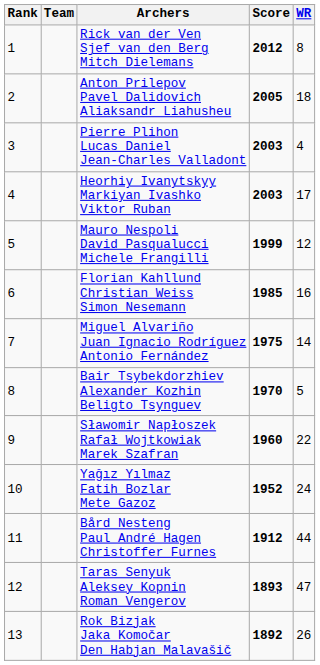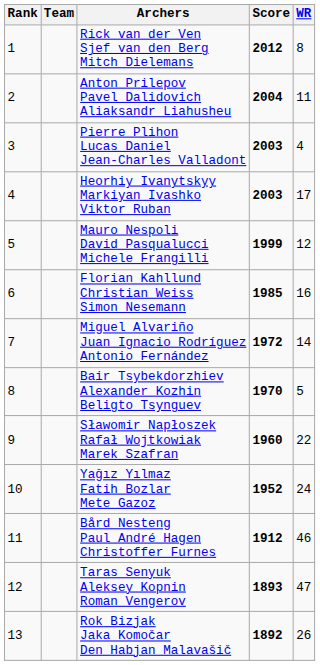 <table class="wikitable sortable" style="font-size:95%; text-align:left;">
 <tr>
 <th>Rank</th>
 <th>Team</th>
 <th>Archers</th>
 <th>Score</th>
 <th><a href='#'>WR</a></th>
 </tr>
 <tr>
 <td>1</td>
 <td></td>
 <td><a href='#'>Rick van der Ven</a><br><a href='#'>Sjef van den Berg</a><br><a href='#'>Mitch Dielemans</a></td>
 <td><strong>2012</strong></td>
 <td>8</td>
 </tr>
 <tr>
 <td>2</td>
 <td></td>
 <td><a href='#'>Anton Prilepov</a><br><a href='#'>Pavel Dalidovich</a><br><a href='#'>Aliaksandr Liahusheu</a></td>
-<td><strong>2005</strong></td>
-<td>18</td>
+<td><strong>2004</strong></td>
+<td>11</td>
 </tr>
 <tr>
 <td>3</td>
 <td></td>
 <td><a href='#'>Pierre Plihon</a><br><a href='#'>Lucas Daniel</a><br><a href='#'>Jean-Charles Valladont</a></td>
 <td><strong>2003</strong></td>
 <td>4</td>
 </tr>
 <tr>
 <td>4</td>
 <td></td>
 <td><a href='#'>Heorhiy Ivanytskyy</a><br><a href='#'>Markiyan Ivashko</a><br><a href='#'>Viktor Ruban</a></td>
 <td><strong>2003</strong></td>
 <td>17</td>
 </tr>
 <tr>
 <td>5</td>
 <td></td>
 <td><a href='#'>Mauro Nespoli</a><br><a href='#'>David Pasqualucci</a><br><a href='#'>Michele Frangilli</a></td>
 <td><strong> 1999</strong></td>
 <td>12</td>
 </tr>
 <tr>
 <td>6</td>
 <td></td>
 <td><a href='#'>Florian Kahllund</a><br><a href='#'>Christian Weiss</a><br><a href='#'>Simon Nesemann</a></td>
 <td><strong>1985</strong></td>
 <td>16</td>
 </tr>
 <tr>
 <td>7</td>
 <td></td>
 <td><a href='#'>Miguel Alvariño</a><br><a href='#'>Juan Ignacio Rodríguez</a><br><a href='#'>Antonio Fernández</a></td>
-<td><strong> 1975</strong></td>
+<td><strong> 1972</strong></td>
 <td>14</td>
 </tr>
 <tr>
 <td>8</td>
 <td></td>
 <td><a href='#'>Bair Tsybekdorzhiev</a><br><a href='#'>Alexander Kozhin</a><br><a href='#'>Beligto Tsynguev</a></td>
 <td><strong>1970</strong></td>
 <td>5</td>
 </tr>
 <tr>
 <td>9</td>
 <td></td>
 <td><a href='#'>Sławomir Napłoszek</a><br><a href='#'>Rafał Wojtkowiak</a><br><a href='#'>Marek Szafran</a></td>
 <td><strong>1960</strong></td>
 <td>22</td>
 </tr>
 <tr>
 <td>10</td>
 <td></td>
 <td><a href='#'>Yağız Yılmaz</a><br><a href='#'>Fatih Bozlar</a><br><a href='#'>Mete Gazoz</a></td>
 <td><strong>1952</strong></td>
 <td>24</td>
 </tr>
 <tr>
 <td>11</td>
 <td></td>
 <td><a href='#'>Bård Nesteng</a><br><a href='#'>Paul André Hagen</a><br><a href='#'>Christoffer Furnes</a></td>
 <td><strong> 1912</strong></td>
-<td>44</td>
+<td>46</td>
 </tr>
 <tr>
 <td>12</td>
 <td></td>
 <td><a href='#'>Taras Senyuk</a><br><a href='#'>Aleksey Kopnin</a><br><a href='#'>Roman Vengerov</a></td>
 <td><strong> 1893</strong></td>
 <td>47</td>
 </tr>
 <tr>
 <td>13</td>
 <td></td>
 <td><a href='#'>Rok Bizjak</a><br><a href='#'>Jaka Komočar</a><br><a href='#'>Den Habjan Malavašič</a></td>
 <td><strong>1892</strong></td>
 <td>26</td>
 </tr>
 </table>
